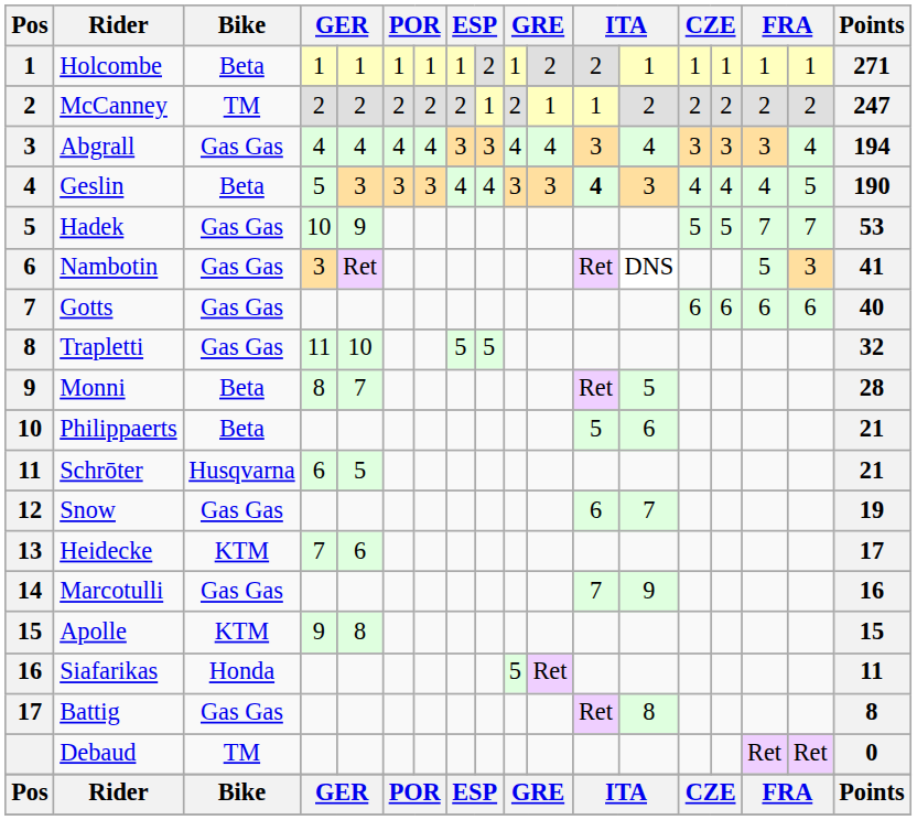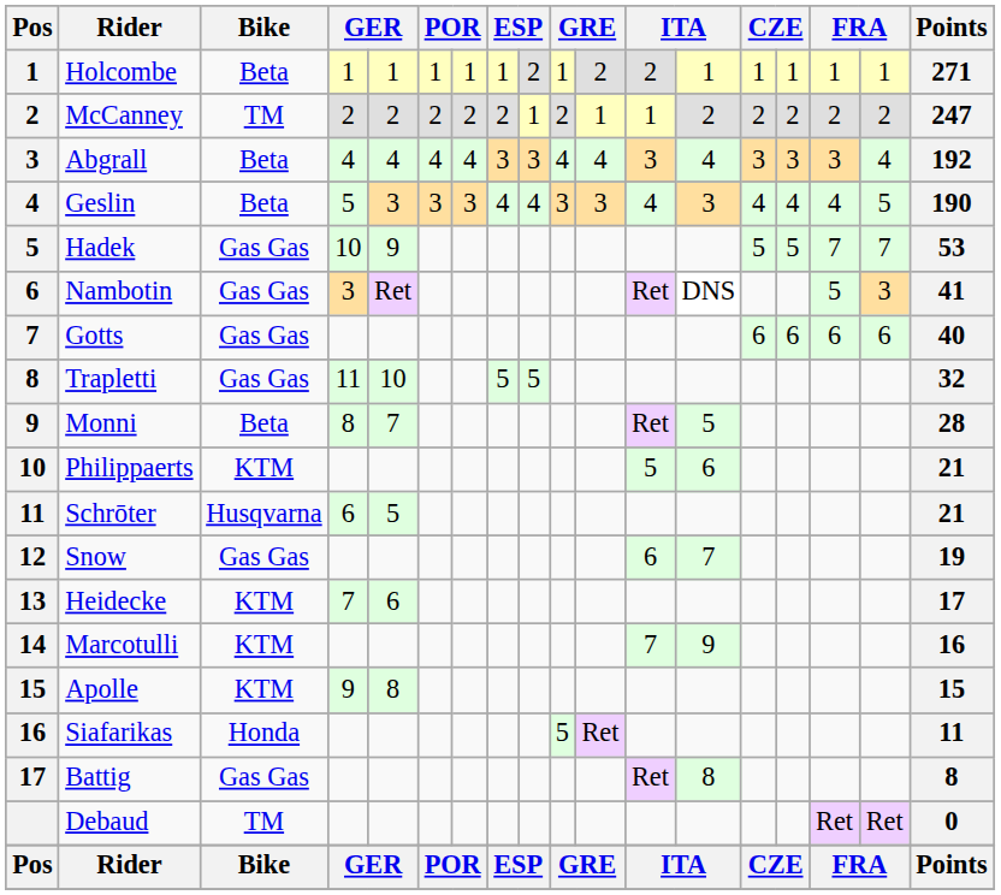 <table class="wikitable" style="font-size: 80%; text-align:center">
 <tr valign="top">
 <th valign="middle">Pos</th>
 <th valign="middle">Rider</th>
 <th valign="middle">Bike</th>
 <th colspan=2><a href='#'>GER</a><br></th>
 <th colspan=2><a href='#'>POR</a><br></th>
 <th colspan=2><a href='#'>ESP</a><br></th>
 <th colspan=2><a href='#'>GRE</a><br></th>
 <th colspan=2><a href='#'>ITA</a><br></th>
 <th colspan=2><a href='#'>CZE</a><br></th>
 <th colspan=2><a href='#'>FRA</a><br></th>
 <th valign="middle">Points</th>
 </tr>
 <tr>
 <th>1</th>
 <td align=left> <a href='#'>Holcombe</a></td>
 <td><a href='#'>Beta</a></td>
 <td style="background:#ffffbf;">1</td>
 <td style="background:#ffffbf;">1</td>
 <td style="background:#ffffbf;">1</td>
 <td style="background:#ffffbf;">1</td>
 <td style="background:#ffffbf;">1</td>
 <td style="background:#dfdfdf;">2</td>
 <td style="background:#ffffbf;">1</td>
 <td style="background:#dfdfdf;">2</td>
 <td style="background:#dfdfdf;">2</td>
 <td style="background:#ffffbf;">1</td>
 <td style="background:#ffffbf;">1</td>
 <td style="background:#ffffbf;">1</td>
 <td style="background:#ffffbf;">1</td>
 <td style="background:#ffffbf;">1</td>
 <th>271</th>
 </tr>
 <tr>
 <th>2</th>
 <td align=left> <a href='#'>McCanney</a></td>
 <td><a href='#'>TM</a></td>
 <td style="background:#dfdfdf;">2</td>
 <td style="background:#dfdfdf;">2</td>
 <td style="background:#dfdfdf;">2</td>
 <td style="background:#dfdfdf;">2</td>
 <td style="background:#dfdfdf;">2</td>
 <td style="background:#ffffbf;">1</td>
 <td style="background:#dfdfdf;">2</td>
 <td style="background:#ffffbf;">1</td>
 <td style="background:#ffffbf;">1</td>
 <td style="background:#dfdfdf;">2</td>
 <td style="background:#dfdfdf;">2</td>
 <td style="background:#dfdfdf;">2</td>
 <td style="background:#dfdfdf;">2</td>
 <td style="background:#dfdfdf;">2</td>
 <th>247</th>
 </tr>
 <tr>
 <th>3</th>
 <td align=left> <a href='#'>Abgrall</a></td>
-<td><a href='#'>Gas Gas</a></td>
+<td><a href='#'>Beta</a></td>
 <td style="background:#dfffdf;">4</td>
 <td style="background:#dfffdf;">4</td>
 <td style="background:#dfffdf;">4</td>
 <td style="background:#dfffdf;">4</td>
 <td style="background:#ffdf9f;">3</td>
 <td style="background:#ffdf9f;">3</td>
 <td style="background:#dfffdf;">4</td>
 <td style="background:#dfffdf;">4</td>
 <td style="background:#ffdf9f;">3</td>
 <td style="background:#dfffdf;">4</td>
 <td style="background:#ffdf9f;">3</td>
 <td style="background:#ffdf9f;">3</td>
 <td style="background:#ffdf9f;">3</td>
 <td style="background:#dfffdf;">4</td>
-<th>194</th>
+<th>192</th>
 </tr>
 <tr>
 <th>4</th>
 <td align=left> <a href='#'>Geslin</a></td>
 <td><a href='#'>Beta</a></td>
 <td style="background:#dfffdf;">5</td>
 <td style="background:#ffdf9f;">3</td>
 <td style="background:#ffdf9f;">3</td>
 <td style="background:#ffdf9f;">3</td>
 <td style="background:#dfffdf;">4</td>
 <td style="background:#dfffdf;">4</td>
 <td style="background:#ffdf9f;">3</td>
 <td style="background:#ffdf9f;">3</td>
-<td style="background:#dfffdf;"><strong>4</strong></td>
+<td style="background:#dfffdf;">4</td>
 <td style="background:#ffdf9f;">3</td>
 <td style="background:#dfffdf;">4</td>
 <td style="background:#dfffdf;">4</td>
 <td style="background:#dfffdf;">4</td>
 <td style="background:#dfffdf;">5</td>
 <th>190</th>
 </tr>
 <tr>
 <th>5</th>
 <td align=left> <a href='#'>Hadek</a></td>
 <td><a href='#'>Gas Gas</a></td>
 <td style="background:#dfffdf;">10</td>
 <td style="background:#dfffdf;">9</td>
 <td></td>
 <td></td>
 <td></td>
 <td></td>
 <td></td>
 <td></td>
 <td></td>
 <td></td>
 <td style="background:#dfffdf;">5</td>
 <td style="background:#dfffdf;">5</td>
 <td style="background:#dfffdf;">7</td>
 <td style="background:#dfffdf;">7</td>
 <th>53</th>
 </tr>
 <tr>
 <th>6</th>
 <td align=left> <a href='#'>Nambotin</a></td>
 <td><a href='#'>Gas Gas</a></td>
 <td style="background:#ffdf9f;">3</td>
 <td style="background:#efcfff;">Ret</td>
 <td></td>
 <td></td>
 <td></td>
 <td></td>
 <td></td>
 <td></td>
 <td style="background:#efcfff;">Ret</td>
 <td style="background:#ffffff;">DNS</td>
 <td></td>
 <td></td>
 <td style="background:#dfffdf;">5</td>
 <td style="background:#ffdf9f;">3</td>
 <th>41</th>
 </tr>
 <tr>
 <th>7</th>
 <td align=left> <a href='#'>Gotts</a></td>
 <td><a href='#'>Gas Gas</a></td>
 <td></td>
 <td></td>
 <td></td>
 <td></td>
 <td></td>
 <td></td>
 <td></td>
 <td></td>
 <td></td>
 <td></td>
 <td style="background:#dfffdf;">6</td>
 <td style="background:#dfffdf;">6</td>
 <td style="background:#dfffdf;">6</td>
 <td style="background:#dfffdf;">6</td>
 <th>40</th>
 </tr>
 <tr>
 <th>8</th>
 <td align=left> <a href='#'>Trapletti</a></td>
 <td><a href='#'>Gas Gas</a></td>
 <td style="background:#dfffdf;">11</td>
 <td style="background:#dfffdf;">10</td>
 <td></td>
 <td></td>
 <td style="background:#dfffdf;">5</td>
 <td style="background:#dfffdf;">5</td>
 <td></td>
 <td></td>
 <td></td>
 <td></td>
 <td></td>
 <td></td>
 <td></td>
 <td></td>
 <th>32</th>
 </tr>
 <tr>
 <th>9</th>
 <td align=left> <a href='#'>Monni</a></td>
 <td><a href='#'>Beta</a></td>
 <td style="background:#dfffdf;">8</td>
 <td style="background:#dfffdf;">7</td>
 <td></td>
 <td></td>
 <td></td>
 <td></td>
 <td></td>
 <td></td>
 <td style="background:#efcfff;">Ret</td>
 <td style="background:#dfffdf;">5</td>
 <td></td>
 <td></td>
 <td></td>
 <td></td>
 <th>28</th>
 </tr>
 <tr>
 <th>10</th>
 <td align=left> <a href='#'>Philippaerts</a></td>
-<td><a href='#'>Beta</a></td>
+<td><a href='#'>KTM</a></td>
 <td></td>
 <td></td>
 <td></td>
 <td></td>
 <td></td>
 <td></td>
 <td></td>
 <td></td>
 <td style="background:#dfffdf;">5</td>
 <td style="background:#dfffdf;">6</td>
 <td></td>
 <td></td>
 <td></td>
 <td></td>
 <th>21</th>
 </tr>
 <tr>
 <th>11</th>
 <td align=left> <a href='#'>Schrōter</a></td>
 <td><a href='#'>Husqvarna</a></td>
 <td style="background:#dfffdf;">6</td>
 <td style="background:#dfffdf;">5</td>
 <td></td>
 <td></td>
 <td></td>
 <td></td>
 <td></td>
 <td></td>
 <td></td>
 <td></td>
 <td></td>
 <td></td>
 <td></td>
 <td></td>
 <th>21</th>
 </tr>
 <tr>
 <th>12</th>
 <td align=left> <a href='#'>Snow</a></td>
 <td><a href='#'>Gas Gas</a></td>
 <td></td>
 <td></td>
 <td></td>
 <td></td>
 <td></td>
 <td></td>
 <td></td>
 <td></td>
 <td style="background:#dfffdf;">6</td>
 <td style="background:#dfffdf;">7</td>
 <td></td>
 <td></td>
 <td></td>
 <td></td>
 <th>19</th>
 </tr>
 <tr>
 <th>13</th>
 <td align=left> <a href='#'>Heidecke</a></td>
 <td><a href='#'>KTM</a></td>
 <td style="background:#dfffdf;">7</td>
 <td style="background:#dfffdf;">6</td>
 <td></td>
 <td></td>
 <td></td>
 <td></td>
 <td></td>
 <td></td>
 <td></td>
 <td></td>
 <td></td>
 <td></td>
 <td></td>
 <td></td>
 <th>17</th>
 </tr>
 <tr>
 <th>14</th>
 <td align=left> <a href='#'>Marcotulli</a></td>
-<td><a href='#'>Gas Gas</a></td>
+<td><a href='#'>KTM</a></td>
 <td></td>
 <td></td>
 <td></td>
 <td></td>
 <td></td>
 <td></td>
 <td></td>
 <td></td>
 <td style="background:#dfffdf;">7</td>
 <td style="background:#dfffdf;">9</td>
 <td></td>
 <td></td>
 <td></td>
 <td></td>
 <th>16</th>
 </tr>
 <tr>
 <th>15</th>
 <td align=left> <a href='#'>Apolle</a></td>
 <td><a href='#'>KTM</a></td>
 <td style="background:#dfffdf;">9</td>
 <td style="background:#dfffdf;">8</td>
 <td></td>
 <td></td>
 <td></td>
 <td></td>
 <td></td>
 <td></td>
 <td></td>
 <td></td>
 <td></td>
 <td></td>
 <td></td>
 <td></td>
 <th>15</th>
 </tr>
 <tr>
 <th>16</th>
 <td align=left> <a href='#'>Siafarikas</a></td>
 <td><a href='#'>Honda</a></td>
 <td></td>
 <td></td>
 <td></td>
 <td></td>
 <td></td>
 <td></td>
 <td style="background:#dfffdf;">5</td>
 <td style="background:#efcfff;">Ret</td>
 <td></td>
 <td></td>
 <td></td>
 <td></td>
 <td></td>
 <td></td>
 <th>11</th>
 </tr>
 <tr>
 <th>17</th>
 <td align=left> <a href='#'>Battig</a></td>
 <td><a href='#'>Gas Gas</a></td>
 <td></td>
 <td></td>
 <td></td>
 <td></td>
 <td></td>
 <td></td>
 <td></td>
 <td></td>
 <td style="background:#efcfff;">Ret</td>
 <td style="background:#dfffdf;">8</td>
 <td></td>
 <td></td>
 <td></td>
 <td></td>
 <th>8</th>
 </tr>
 <tr>
 <th></th>
 <td align=left> <a href='#'>Debaud</a></td>
 <td><a href='#'>TM</a></td>
 <td></td>
 <td></td>
 <td></td>
 <td></td>
 <td></td>
 <td></td>
 <td></td>
 <td></td>
 <td></td>
 <td></td>
 <td></td>
 <td></td>
 <td style="background:#efcfff;">Ret</td>
 <td style="background:#efcfff;">Ret</td>
 <th>0</th>
 </tr>
 <tr>
 </tr>
 <tr valign="top">
 <th valign="middle">Pos</th>
 <th valign="middle">Rider</th>
 <th valign="middle">Bike</th>
 <th colspan=2><a href='#'>GER</a><br></th>
 <th colspan=2><a href='#'>POR</a><br></th>
 <th colspan=2><a href='#'>ESP</a><br></th>
 <th colspan=2><a href='#'>GRE</a><br></th>
 <th colspan=2><a href='#'>ITA</a><br></th>
 <th colspan=2><a href='#'>CZE</a><br></th>
 <th colspan=2><a href='#'>FRA</a><br></th>
 <th valign="middle">Points</th>
 </tr>
 <tr>
 </tr>
 </table>
